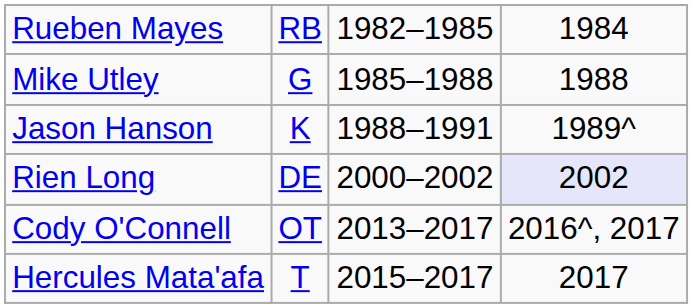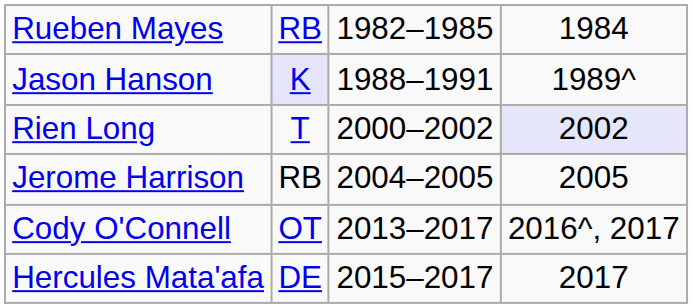 <table class=wikitable style="text-align:center">
 <tr>
 </tr>
 <tr>
 <td align=left><a href='#'>Rueben Mayes</a></td>
 <td><a href='#'>RB</a></td>
 <td>1982–1985</td>
 <td>1984</td>
 </tr>
 <tr>
-<td align=left><a href='#'>Mike Utley</a></td>
-<td><a href='#'>G</a></td>
-<td>1985–1988</td>
-<td>1988</td>
-</tr>
-<tr>
 <td align=left><a href='#'>Jason Hanson</a></td>
-<td><a href='#'>K</a></td>
+<td style="background: lavender;"><a href='#'>K</a></td>
 <td>1988–1991</td>
 <td>1989^</td>
 </tr>
 <tr>
 <td align=left><a href='#'>Rien Long</a></td>
-<td><a href='#'>DE</a></td>
+<td><a href='#'>T</a></td>
 <td>2000–2002</td>
 <td style="background: lavender;">2002</td>
+</tr>
+<tr>
+<td align=left><a href='#'>Jerome Harrison</a></td>
+<td>RB</td>
+<td>2004–2005</td>
+<td>2005</td>
 </tr>
 <tr>
 <td align=left><a href='#'>Cody O'Connell</a></td>
 <td><a href='#'>OT</a></td>
 <td>2013–2017</td>
 <td>2016^, 2017</td>
 </tr>
 <tr>
 <td align=left><a href='#'>Hercules Mata'afa</a></td>
-<td><a href='#'>T</a></td>
+<td><a href='#'>DE</a></td>
 <td>2015–2017</td>
 <td>2017</td>
 </tr>
 </table>
